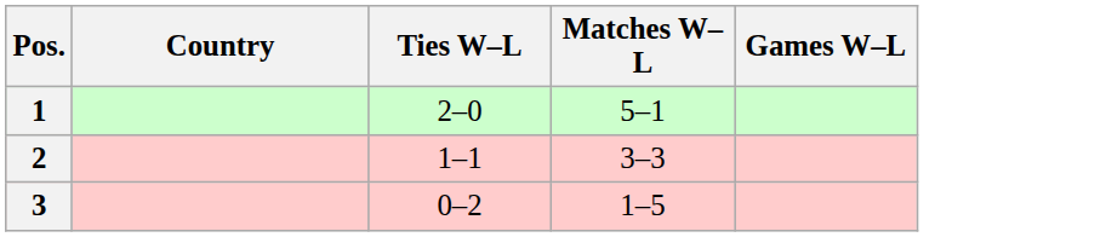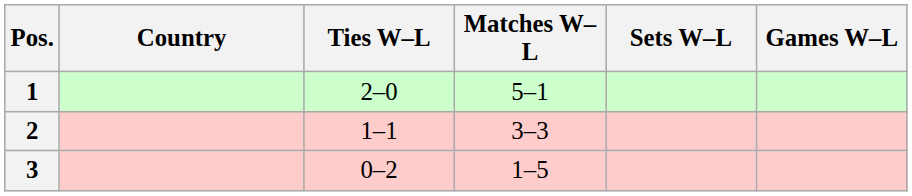 <table class="wikitable nowrap" style=text-align:center>
 <tr>
 <th>Pos.</th>
 <th width=150>Country</th>
 <th width=90>Ties W–L</th>
 <th width=90>Matches W–L</th>
+<th width=90>Sets W–L</th>
 <th width=90>Games W–L</th>
 </tr>
 <tr style=background:#ccffcc>
 <th>1</th>
 <td align=left><strong></strong></td>
 <td>2–0</td>
 <td>5–1</td>
 <td></td>
+<td></td>
 </tr>
 <tr style="background:#ffcccc;">
 <th>2</th>
 <td align=left><em></em></td>
 <td>1–1</td>
 <td>3–3</td>
+<td></td>
 <td></td>
 </tr>
 <tr style="background:#ffcccc;">
 <th>3</th>
 <td align=left><em></em></td>
 <td>0–2</td>
 <td>1–5</td>
 <td></td>
+<td></td>
 </tr>
 </table>
